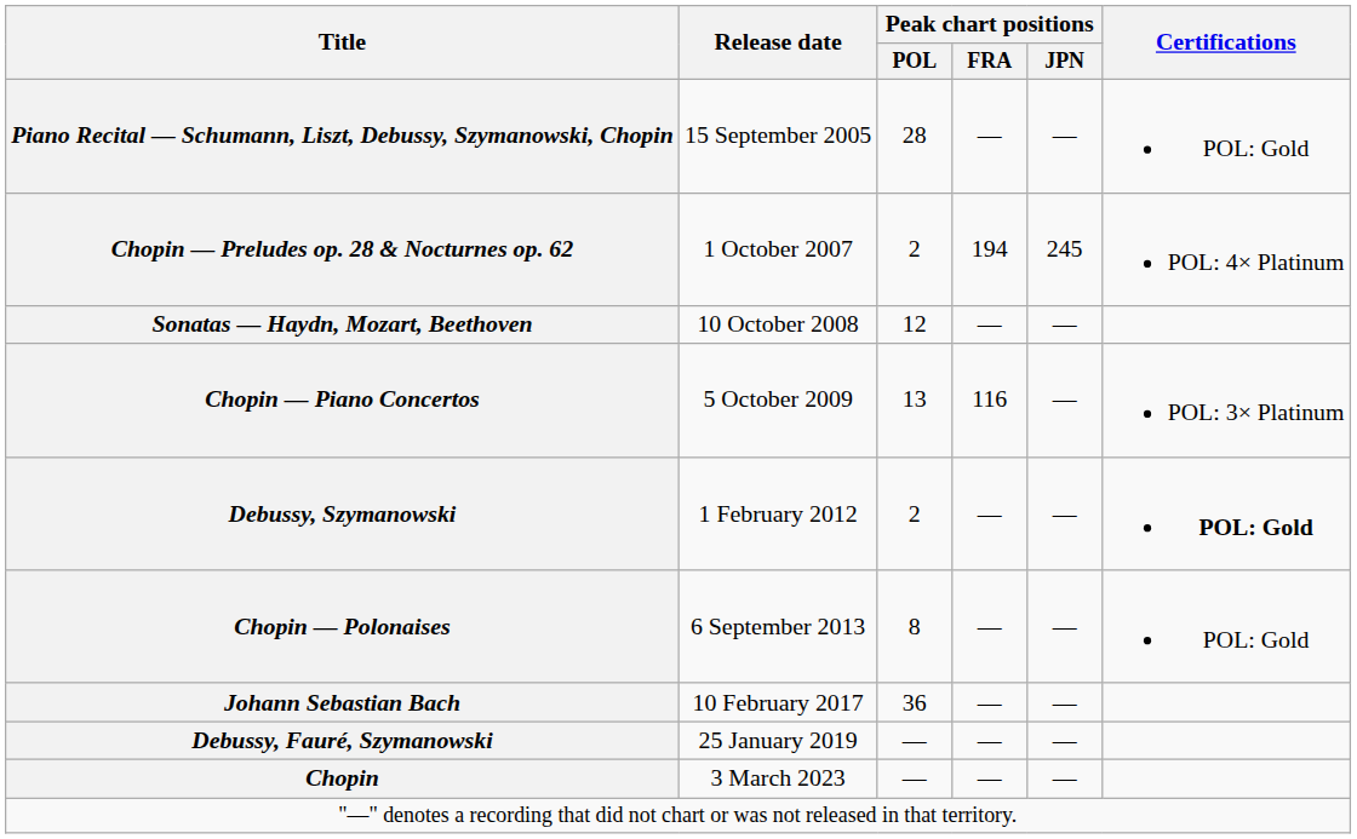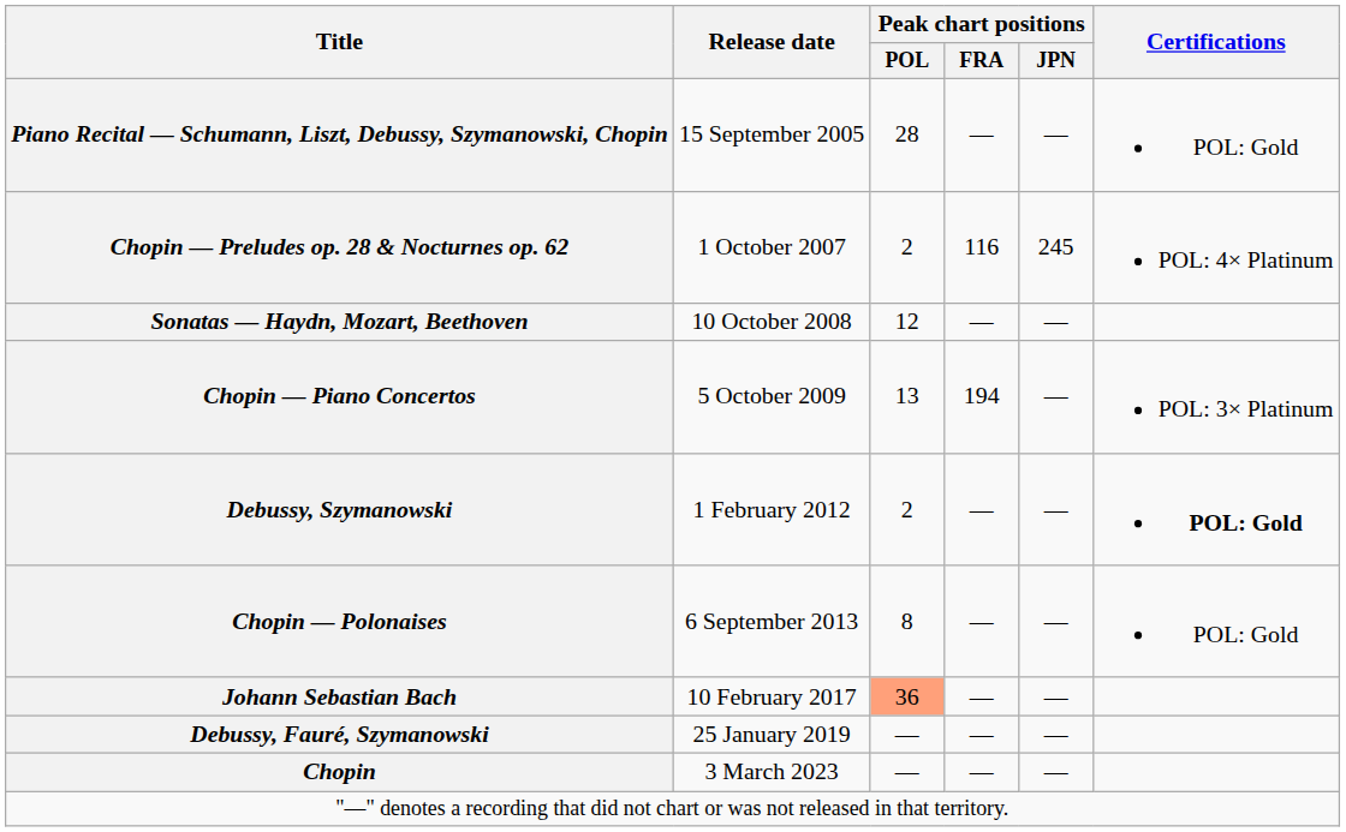 <table class="wikitable plainrowheaders" style="text-align:center;">
 <tr>
 <th scope="col" rowspan="2">Title</th>
 <th scope="col" rowspan="2">Release date</th>
 <th scope="col" colspan="3">Peak chart positions</th>
 <th scope="col" rowspan="2"><a href='#'>Certifications</a></th>
 </tr>
 <tr>
 <th scope="col" style="width:3em;font-size:90%;">POL<br></th>
 <th scope="col" style="width:3em;font-size:90%;">FRA<br></th>
 <th scope="col" style="width:3em;font-size:90%;">JPN<br></th>
 </tr>
 <tr>
 <th scope="row"><em>Piano Recital — Schumann, Liszt, Debussy, Szymanowski, Chopin</em></th>
 <td>15 September 2005</td>
 <td>28</td>
 <td>—</td>
 <td>—</td>
 <td><br><ul><li>POL: Gold</li></ul></td>
 </tr>
 <tr>
 <th scope="row"><em>Chopin — Preludes op. 28 & Nocturnes op. 62</em></th>
 <td>1 October 2007</td>
 <td>2</td>
-<td>194</td>
+<td>116</td>
 <td>245</td>
 <td><br><ul><li>POL: 4× Platinum</li></ul></td>
 </tr>
 <tr>
 <th scope="row"><em>Sonatas — Haydn, Mozart, Beethoven</em></th>
 <td>10 October 2008</td>
 <td>12</td>
 <td>—</td>
 <td>—</td>
 <td></td>
 </tr>
 <tr>
 <th scope="row"><em>Chopin — Piano Concertos</em></th>
 <td>5 October 2009</td>
 <td>13</td>
-<td>116</td>
+<td>194</td>
 <td>—</td>
 <td><br><ul><li>POL: 3× Platinum</li></ul></td>
 </tr>
 <tr>
 <th scope="row"><em>Debussy, Szymanowski</em></th>
 <td>1 February 2012</td>
 <td>2</td>
 <td>—</td>
 <td>—</td>
 <td><strong><br><ul><li>POL: Gold</li></ul></strong></td>
 </tr>
 <tr>
 <th scope="row"><em>Chopin — Polonaises</em></th>
 <td>6 September 2013</td>
 <td>8</td>
 <td>—</td>
 <td>—</td>
 <td><br><ul><li>POL: Gold</li></ul></td>
 </tr>
 <tr>
 <th scope="row"><em>Johann Sebastian Bach</em></th>
 <td>10 February 2017</td>
-<td>36</td>
+<td style="background: lightsalmon;">36</td>
 <td>—</td>
 <td>—</td>
 <td></td>
 </tr>
 <tr>
 <th scope="row"><em>Debussy, Fauré, Szymanowski</em></th>
 <td>25 January 2019</td>
 <td>—</td>
 <td>—</td>
 <td>—</td>
 <td></td>
 </tr>
 <tr>
 <th scope="row"><em>Chopin</em></th>
 <td>3 March 2023</td>
 <td>—</td>
 <td>—</td>
 <td>—</td>
 <td></td>
 </tr>
 <tr>
 <td colspan="15" style="font-size:90%">"—" denotes a recording that did not chart or was not released in that territory.</td>
 </tr>
 </table>
